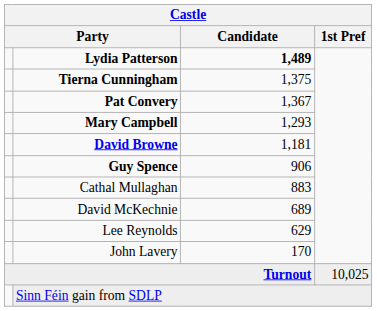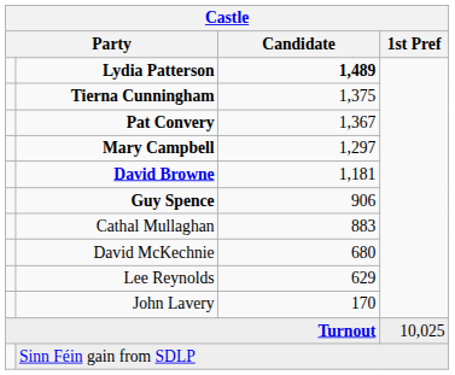 <table class="wikitable">
 <tr>
 <th colspan="4" style="text-align:center;"><a href='#'>Castle</a></th>
 </tr>
 <tr>
 <th colspan="2"  style="text-align:center; width:200px;">Party</th>
 <th width=150>Candidate</th>
 <th width=60>1st Pref</th>
 </tr>
 <tr>
 <td></td>
 <td style="text-align:right;"><strong>Lydia Patterson</strong></td>
 <td style="text-align:right;"><strong>1,489</strong></td>
 </tr>
 <tr>
 <td></td>
 <td style="text-align:right;"><strong>Tierna Cunningham</strong></td>
 <td style="text-align:right;">1,375</td>
 </tr>
 <tr>
 <td></td>
 <td style="text-align:right;"><strong>Pat Convery</strong></td>
 <td style="text-align:right;">1,367</td>
 </tr>
 <tr>
 <td></td>
 <td style="text-align:right;"><strong>Mary Campbell</strong></td>
-<td style="text-align:right;">1,293</td>
+<td style="text-align:right;">1,297</td>
 </tr>
 <tr>
 <td></td>
 <td style="text-align:right;"><strong><a href='#'>David Browne</a></strong></td>
 <td style="text-align:right;">1,181</td>
 </tr>
 <tr>
 <td></td>
 <td style="text-align:right;"><strong>Guy Spence</strong></td>
 <td style="text-align:right;">906</td>
 </tr>
 <tr>
 <td></td>
 <td style="text-align:right;">Cathal Mullaghan</td>
 <td style="text-align:right;">883</td>
 </tr>
 <tr>
 <td></td>
 <td style="text-align:right;">David McKechnie</td>
-<td style="text-align:right;">689</td>
+<td style="text-align:right;">680</td>
 </tr>
 <tr>
 <td></td>
 <td style="text-align:right;">Lee Reynolds</td>
 <td style="text-align:right;">629</td>
 </tr>
 <tr>
 <td></td>
 <td style="text-align:right;">John Lavery</td>
 <td style="text-align:right;">170</td>
 </tr>
 <tr style="background:#eee;">
 <td colspan="3" style="text-align:right;"><strong><a href='#'>Turnout</a></strong></td>
 <td style="text-align:right;">10,025</td>
 </tr>
 <tr>
 <td bgcolor=></td>
 <td colspan="3" style="background:#eee;"><a href='#'>Sinn Féin</a> gain from <a href='#'>SDLP</a></td>
 </tr>
 </table>
